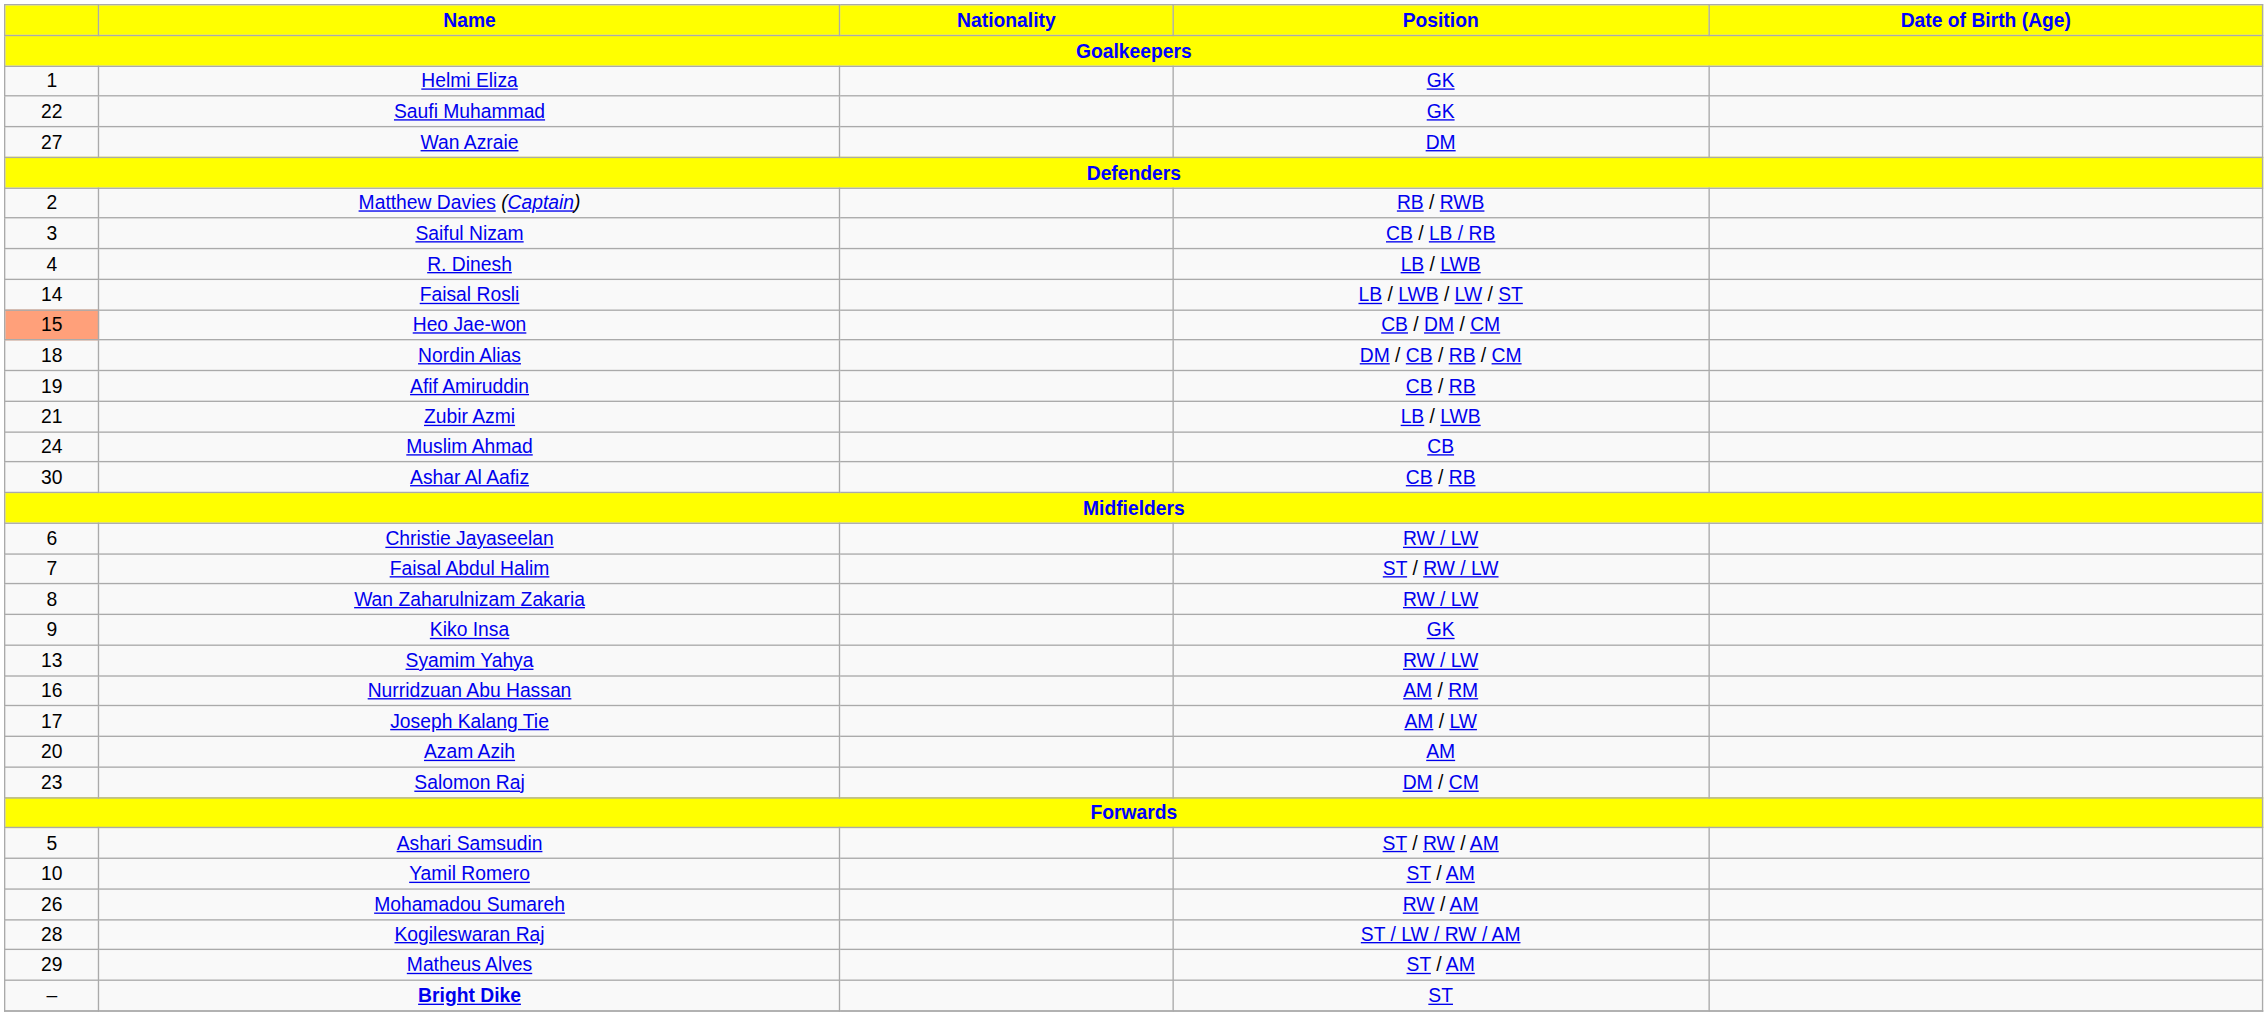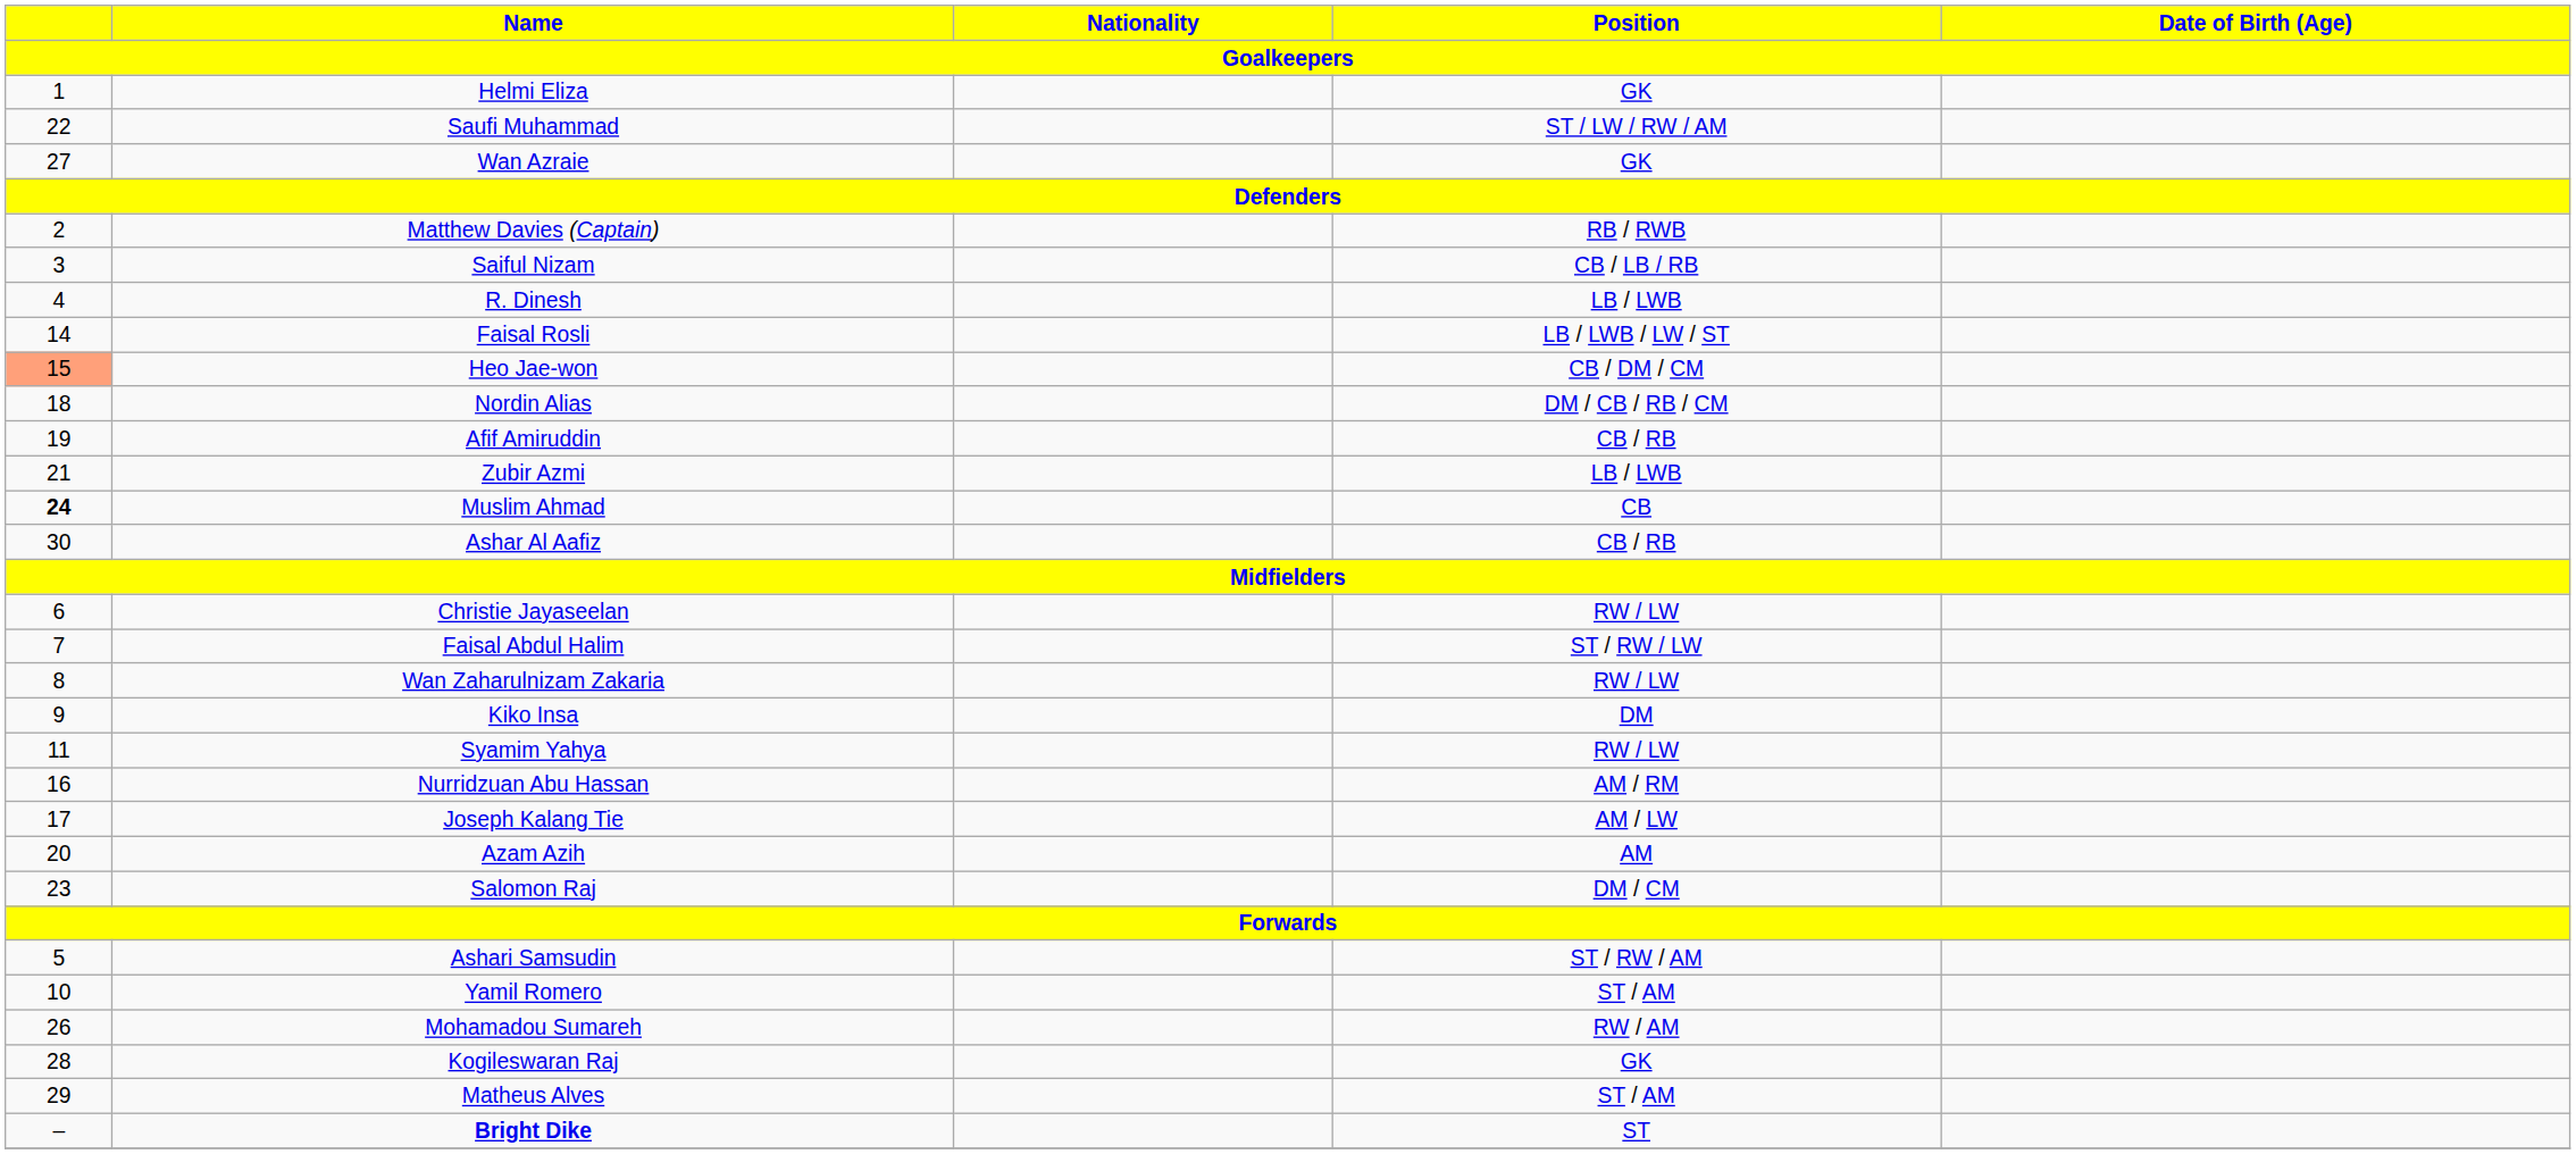 <table class="wikitable"  style="text-align:center; font-size:90%; width:85%;">
 <tr>
 <th style="background:yellow; color:blue; text-align:center;"></th>
 <th style="background:yellow; color:blue; text-align:center;">Name</th>
 <th style="background:yellow; color:blue; text-align:center;">Nationality</th>
 <th style="background:yellow; color:blue; text-align:center;">Position</th>
 <th style="background:yellow; color:blue; text-align:center;">Date of Birth (Age)</th>
 </tr>
 <tr>
 <th colspan="11"  style="background:yellow; color:blue; text-align:center;">Goalkeepers</th>
 </tr>
 <tr>
 <td>1</td>
 <td><a href='#'>Helmi Eliza</a></td>
 <td></td>
 <td><a href='#'>GK</a></td>
 <td></td>
 </tr>
 <tr>
 <td>22</td>
 <td><a href='#'>Saufi Muhammad</a></td>
 <td></td>
-<td><a href='#'>GK</a></td>
+<td><a href='#'>ST / LW / RW / AM</a></td>
 <td></td>
 </tr>
 <tr>
 <td>27</td>
 <td><a href='#'>Wan Azraie</a></td>
 <td></td>
-<td><a href='#'>DM</a></td>
+<td><a href='#'>GK</a></td>
 <td></td>
 </tr>
 <tr>
 <th colspan="11"  style="background:yellow; color:blue; text-align:center;">Defenders</th>
 </tr>
 <tr>
 <td>2</td>
 <td><a href='#'>Matthew Davies</a> <em>(<a href='#'>Captain</a>)</em></td>
 <td> </td>
 <td><a href='#'>RB</a> / <a href='#'>RWB</a></td>
 <td></td>
 </tr>
 <tr>
 <td>3</td>
 <td><a href='#'>Saiful Nizam</a></td>
 <td></td>
 <td><a href='#'>CB</a> / <a href='#'>LB / RB</a></td>
 <td></td>
 </tr>
 <tr>
 <td>4</td>
 <td><a href='#'>R. Dinesh</a></td>
 <td></td>
 <td><a href='#'>LB</a> / <a href='#'>LWB</a></td>
 <td></td>
 </tr>
 <tr>
 <td>14</td>
 <td><a href='#'>Faisal Rosli</a></td>
 <td></td>
 <td><a href='#'>LB</a> / <a href='#'>LWB</a> / <a href='#'>LW</a> / <a href='#'>ST</a></td>
 <td></td>
 </tr>
 <tr>
 <td style="background: lightsalmon;">15</td>
 <td><a href='#'>Heo Jae-won</a></td>
 <td></td>
 <td><a href='#'>CB</a> / <a href='#'>DM</a> / <a href='#'>CM</a></td>
 <td></td>
 </tr>
 <tr>
 <td>18</td>
 <td><a href='#'>Nordin Alias</a></td>
 <td></td>
 <td><a href='#'>DM</a> / <a href='#'>CB</a> / <a href='#'>RB</a> / <a href='#'>CM</a></td>
 <td></td>
 </tr>
 <tr>
 <td>19</td>
 <td><a href='#'>Afif Amiruddin</a></td>
 <td></td>
 <td><a href='#'>CB</a> / <a href='#'>RB</a></td>
 <td></td>
 </tr>
 <tr>
 <td>21</td>
 <td><a href='#'>Zubir Azmi</a></td>
 <td></td>
 <td><a href='#'>LB</a> / <a href='#'>LWB</a></td>
 <td></td>
 </tr>
 <tr>
-<td>24</td>
+<td><strong>24</strong></td>
 <td><a href='#'>Muslim Ahmad</a></td>
 <td></td>
 <td><a href='#'>CB</a></td>
 <td></td>
 </tr>
 <tr>
 <td>30</td>
 <td><a href='#'>Ashar Al Aafiz</a></td>
 <td></td>
 <td><a href='#'>CB</a> / <a href='#'>RB</a></td>
 <td></td>
 </tr>
 <tr>
 <th colspan="11"  style="background:yellow; color:blue; text-align:center;">Midfielders</th>
 </tr>
 <tr>
 <td>6</td>
 <td><a href='#'>Christie Jayaseelan</a></td>
 <td></td>
 <td><a href='#'>RW / LW</a></td>
 <td></td>
 </tr>
 <tr>
 <td>7</td>
 <td><a href='#'>Faisal Abdul Halim</a></td>
 <td></td>
 <td><a href='#'>ST</a> / <a href='#'>RW / LW</a></td>
 <td></td>
 </tr>
 <tr>
 <td>8</td>
 <td><a href='#'>Wan Zaharulnizam Zakaria</a></td>
 <td></td>
 <td><a href='#'>RW / LW</a></td>
 <td></td>
 </tr>
 <tr>
 <td>9</td>
 <td><a href='#'>Kiko Insa</a></td>
 <td> </td>
-<td><a href='#'>GK</a></td>
+<td><a href='#'>DM</a></td>
 <td></td>
 </tr>
 <tr>
-<td>13</td>
+<td>11</td>
 <td><a href='#'>Syamim Yahya</a></td>
 <td></td>
 <td><a href='#'>RW / LW</a></td>
 <td></td>
 </tr>
 <tr>
 <td>16</td>
 <td><a href='#'>Nurridzuan Abu Hassan</a></td>
 <td></td>
 <td><a href='#'>AM</a> / <a href='#'>RM</a></td>
 <td></td>
 </tr>
 <tr>
 <td>17</td>
 <td><a href='#'>Joseph Kalang Tie</a></td>
 <td></td>
 <td><a href='#'>AM</a> / <a href='#'>LW</a></td>
 <td></td>
 </tr>
 <tr>
 <td>20</td>
 <td><a href='#'>Azam Azih</a></td>
 <td></td>
 <td><a href='#'>AM</a></td>
 <td></td>
 </tr>
 <tr>
 <td>23</td>
 <td><a href='#'>Salomon Raj</a></td>
 <td></td>
 <td><a href='#'>DM</a> / <a href='#'>CM</a></td>
 <td></td>
 </tr>
 <tr>
 <th colspan="11"  style="background:yellow; color:blue; text-align:center;">Forwards</th>
 </tr>
 <tr>
 <td>5</td>
 <td><a href='#'>Ashari Samsudin</a></td>
 <td></td>
 <td><a href='#'>ST</a> / <a href='#'>RW</a> / <a href='#'>AM</a></td>
 <td></td>
 </tr>
 <tr>
 <td>10</td>
 <td><a href='#'>Yamil Romero</a></td>
 <td></td>
 <td><a href='#'>ST</a> / <a href='#'>AM</a></td>
 <td></td>
 </tr>
 <tr>
 <td>26</td>
 <td><a href='#'>Mohamadou Sumareh</a></td>
 <td></td>
 <td><a href='#'>RW</a> / <a href='#'>AM</a></td>
 <td></td>
 </tr>
 <tr>
 <td>28</td>
 <td><a href='#'>Kogileswaran Raj</a></td>
 <td></td>
-<td><a href='#'>ST / LW / RW / AM</a></td>
+<td><a href='#'>GK</a></td>
 <td></td>
 </tr>
 <tr>
 <td>29</td>
 <td><a href='#'>Matheus Alves</a></td>
 <td></td>
 <td><a href='#'>ST</a> / <a href='#'>AM</a></td>
 <td></td>
 </tr>
 <tr>
 <td>–</td>
 <td><strong><a href='#'>Bright Dike</a></strong></td>
 <td></td>
 <td><a href='#'>ST</a></td>
 <td></td>
 </tr>
 <tr>
 </tr>
 </table>
